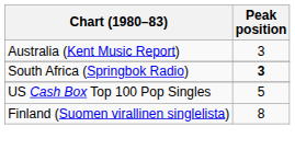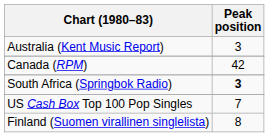 <table class="wikitable sortable plainrowheaders">
 <tr>
 <th>Chart (1980–83)</th>
 <th>Peak<br>position</th>
 </tr>
 <tr>
 <td>Australia (<a href='#'>Kent Music Report</a>)</td>
 <td style="text-align:center;">3</td>
 </tr>
 <tr>
+</tr>
+<tr>
+<td>Canada (<em><a href='#'>RPM</a></em>)</td>
+<td style="text-align:center;">42</td>
 </tr>
 <tr>
 </tr>
 <tr>
 </tr>
 <tr>
 </tr>
 <tr>
 </tr>
 <tr>
 </tr>
 <tr>
 <td>South Africa (<a href='#'>Springbok Radio</a>)</td>
 <td align="center"><strong>3</strong></td>
 </tr>
 <tr>
 </tr>
 <tr>
 </tr>
 <tr>
 </tr>
 <tr>
 </tr>
 <tr>
 <td>US <em><a href='#'>Cash Box</a></em> Top 100 Pop Singles</td>
-<td style="text-align:center;">5</td>
+<td style="text-align:center;">7</td>
 </tr>
 <tr>
 <td>Finland (<a href='#'>Suomen virallinen singlelista</a>)</td>
 <td align="center">8</td>
 </tr>
 </table>
